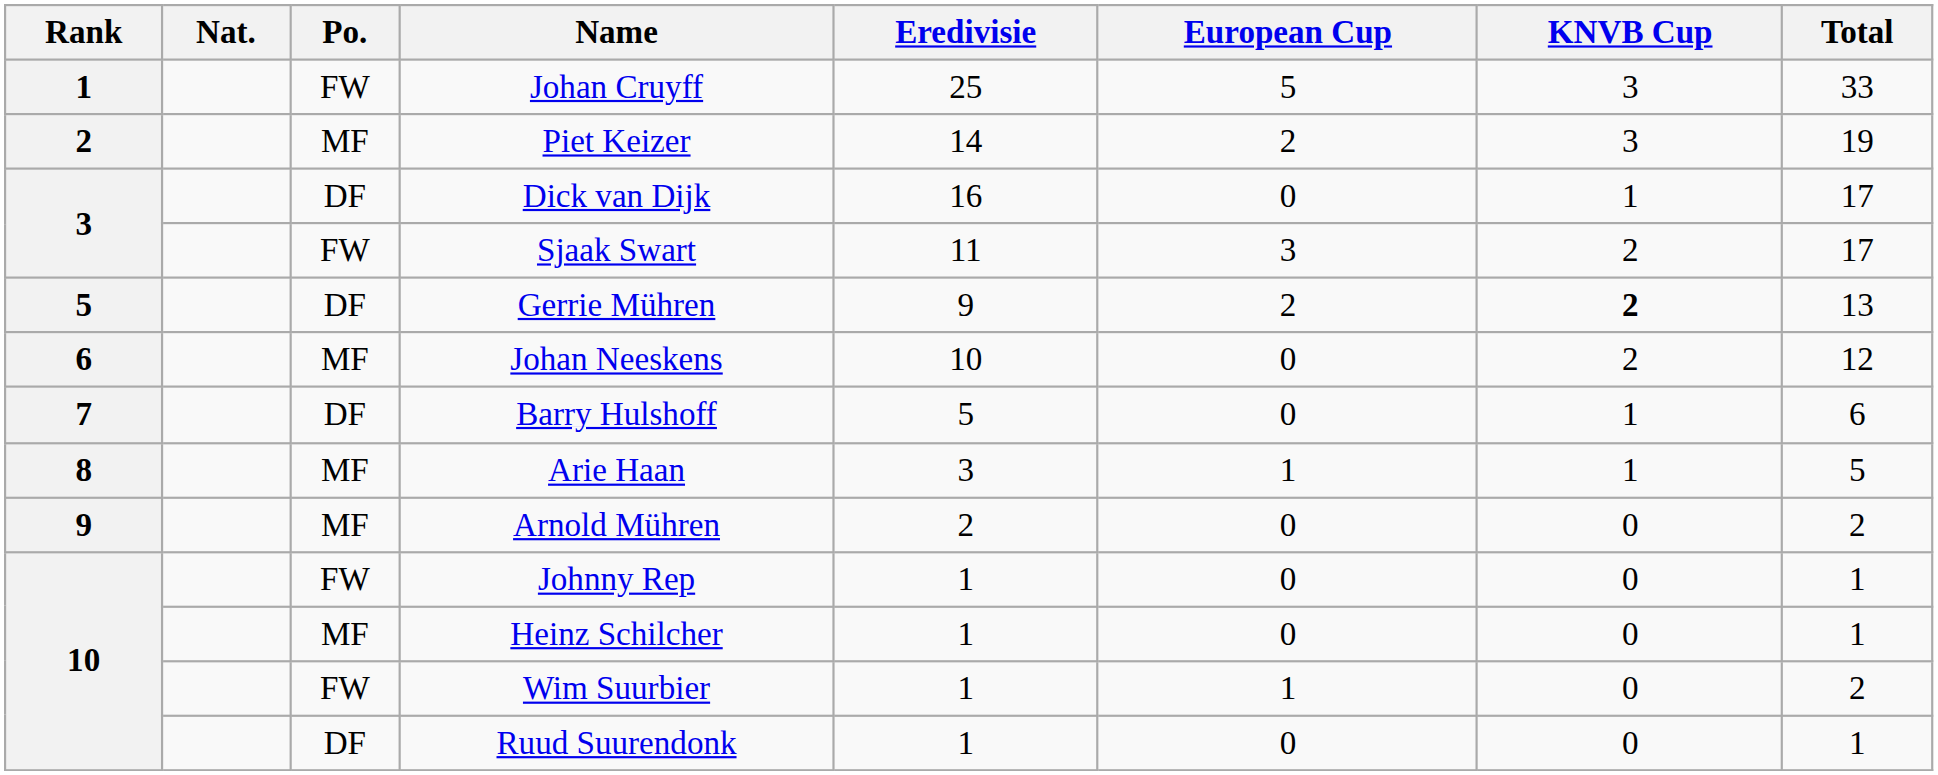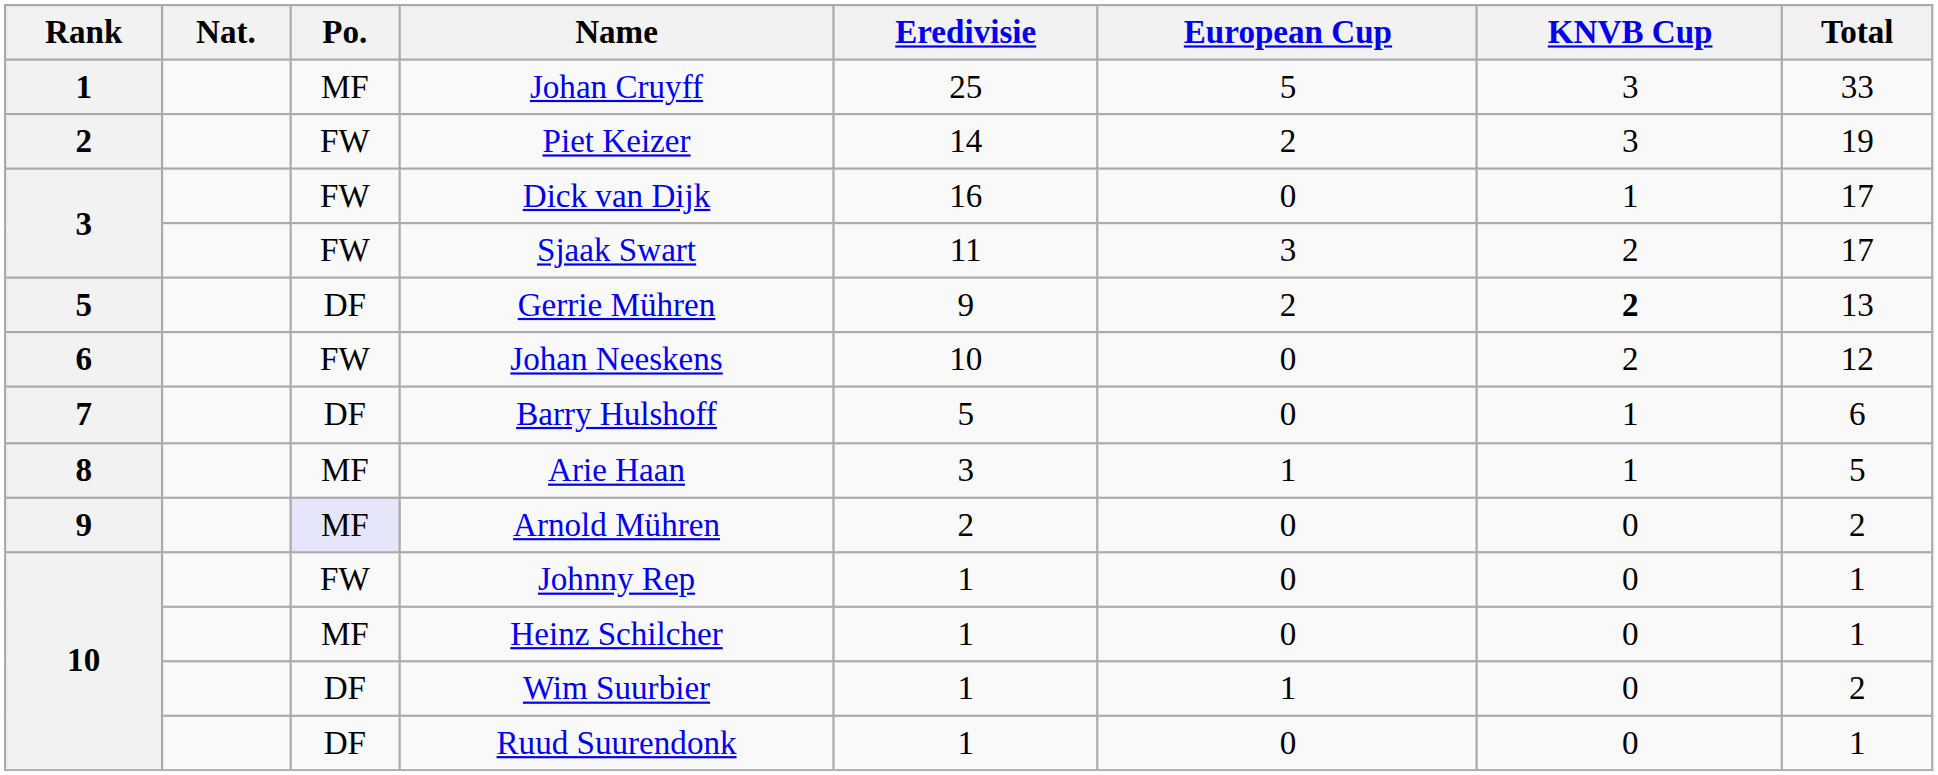 <table class="wikitable" style="text-align:center; font-size:95%; width:70%;">
 <tr>
 <th>Rank</th>
 <th>Nat.</th>
 <th>Po.</th>
 <th>Name</th>
 <th><a href='#'>Eredivisie</a></th>
 <th><a href='#'>European Cup</a></th>
 <th><a href='#'>KNVB Cup</a></th>
 <th>Total</th>
 </tr>
 <tr>
 <th rowspan=1>1</th>
 <td></td>
-<td>FW</td>
+<td>MF</td>
 <td><a href='#'>Johan Cruyff</a></td>
 <td>25</td>
 <td>5</td>
 <td>3</td>
 <td>33</td>
 </tr>
 <tr>
 <th rowspan=1>2</th>
 <td></td>
-<td>MF</td>
+<td>FW</td>
 <td><a href='#'>Piet Keizer</a></td>
 <td>14</td>
 <td>2</td>
 <td>3</td>
 <td>19</td>
 </tr>
 <tr>
 <th rowspan=2>3</th>
 <td></td>
-<td>DF</td>
+<td>FW</td>
 <td><a href='#'>Dick van Dijk</a></td>
 <td>16</td>
 <td>0</td>
 <td>1</td>
 <td>17</td>
 </tr>
 <tr>
 <td></td>
 <td>FW</td>
 <td><a href='#'>Sjaak Swart</a></td>
 <td>11</td>
 <td>3</td>
 <td>2</td>
 <td>17</td>
 </tr>
 <tr>
 <th rowspan=1>5</th>
 <td></td>
 <td>DF</td>
 <td><a href='#'>Gerrie Mühren</a></td>
 <td>9</td>
 <td>2</td>
 <td><strong>2</strong></td>
 <td>13</td>
 </tr>
 <tr>
 <th rowspan=1>6</th>
 <td></td>
-<td>MF</td>
+<td>FW</td>
 <td><a href='#'>Johan Neeskens</a></td>
 <td>10</td>
 <td>0</td>
 <td>2</td>
 <td>12</td>
 </tr>
 <tr>
 <th rowspan=1>7</th>
 <td></td>
 <td>DF</td>
 <td><a href='#'>Barry Hulshoff</a></td>
 <td>5</td>
 <td>0</td>
 <td>1</td>
 <td>6</td>
 </tr>
 <tr>
 <th rowspan=1>8</th>
 <td></td>
 <td>MF</td>
 <td><a href='#'>Arie Haan</a></td>
 <td>3</td>
 <td>1</td>
 <td>1</td>
 <td>5</td>
 </tr>
 <tr>
 <th rowspan=1>9</th>
 <td></td>
-<td>MF</td>
+<td style="background: lavender;">MF</td>
 <td><a href='#'>Arnold Mühren</a></td>
 <td>2</td>
 <td>0</td>
 <td>0</td>
 <td>2</td>
 </tr>
 <tr>
 <th rowspan=4>10</th>
 <td></td>
 <td>FW</td>
 <td><a href='#'>Johnny Rep</a></td>
 <td>1</td>
 <td>0</td>
 <td>0</td>
 <td>1</td>
 </tr>
 <tr>
 <td></td>
 <td>MF</td>
 <td><a href='#'>Heinz Schilcher</a></td>
 <td>1</td>
 <td>0</td>
 <td>0</td>
 <td>1</td>
 </tr>
 <tr>
 <td></td>
-<td>FW</td>
+<td>DF</td>
 <td><a href='#'>Wim Suurbier</a></td>
 <td>1</td>
 <td>1</td>
 <td>0</td>
 <td>2</td>
 </tr>
 <tr>
 <td></td>
 <td>DF</td>
 <td><a href='#'>Ruud Suurendonk</a></td>
 <td>1</td>
 <td>0</td>
 <td>0</td>
 <td>1</td>
 </tr>
 </table>
